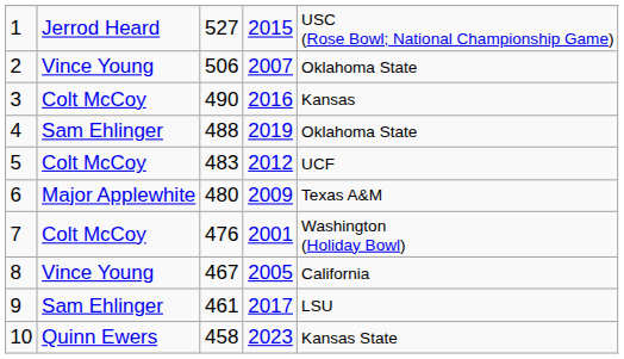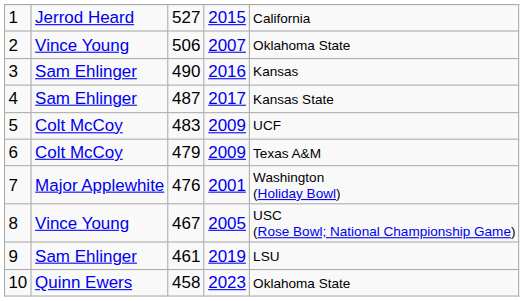 <table class="wikitable">
 <tr>
 </tr>
 <tr>
 <td>1</td>
 <td><a href='#'>Jerrod Heard</a></td>
 <td><abbr>527</abbr></td>
 <td><a href='#'>2015</a></td>
-<td style="font-size:80%;">USC<br>(<a href='#'>Rose Bowl; National Championship Game</a>)</td>
+<td style="font-size:80%;">California</td>
 </tr>
 <tr>
 <td>2</td>
 <td><a href='#'>Vince Young</a></td>
 <td><abbr>506</abbr></td>
 <td><a href='#'>2007</a></td>
 <td style="font-size:80%;">Oklahoma State</td>
 </tr>
 <tr>
 <td>3</td>
-<td><a href='#'>Colt McCoy</a></td>
+<td><a href='#'>Sam Ehlinger</a></td>
 <td><abbr>490</abbr></td>
 <td><a href='#'>2016</a></td>
 <td style="font-size:80%;">Kansas</td>
 </tr>
 <tr>
 <td>4</td>
 <td><a href='#'>Sam Ehlinger</a></td>
-<td><abbr>488</abbr></td>
-<td><a href='#'>2019</a></td>
-<td style="font-size:80%;">Oklahoma State</td>
+<td><abbr>487</abbr></td>
+<td><a href='#'>2017</a></td>
+<td style="font-size:80%;">Kansas State</td>
 </tr>
 <tr>
 <td>5</td>
 <td><a href='#'>Colt McCoy</a></td>
 <td><abbr>483</abbr></td>
-<td><a href='#'>2012</a></td>
+<td><a href='#'>2009</a></td>
 <td style="font-size:80%;">UCF</td>
 </tr>
 <tr>
 <td>6</td>
-<td><a href='#'>Major Applewhite</a></td>
-<td><abbr>480</abbr></td>
+<td><a href='#'>Colt McCoy</a></td>
+<td><abbr>479</abbr></td>
 <td><a href='#'>2009</a></td>
 <td style="font-size:80%;">Texas A&M</td>
 </tr>
 <tr>
 <td>7</td>
-<td><a href='#'>Colt McCoy</a></td>
+<td><a href='#'>Major Applewhite</a></td>
 <td><abbr>476</abbr></td>
 <td><a href='#'>2001</a></td>
 <td style="font-size:80%;">Washington<br>(<a href='#'>Holiday Bowl</a>)</td>
 </tr>
 <tr>
 <td>8</td>
 <td><a href='#'>Vince Young</a></td>
 <td><abbr>467</abbr></td>
 <td><a href='#'>2005</a></td>
-<td style="font-size:80%;">California</td>
+<td style="font-size:80%;">USC<br>(<a href='#'>Rose Bowl; National Championship Game</a>)</td>
 </tr>
 <tr>
 <td>9</td>
 <td><a href='#'>Sam Ehlinger</a></td>
 <td><abbr>461</abbr></td>
-<td><a href='#'>2017</a></td>
+<td><a href='#'>2019</a></td>
 <td style="font-size:80%;">LSU</td>
 </tr>
 <tr>
 <td>10</td>
 <td><a href='#'>Quinn Ewers</a></td>
 <td><abbr>458</abbr></td>
 <td><a href='#'>2023</a></td>
-<td style="font-size:80%;">Kansas State</td>
+<td style="font-size:80%;">Oklahoma State</td>
 </tr>
 </table>
